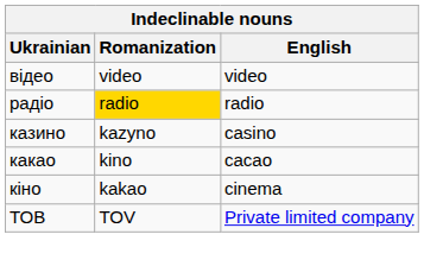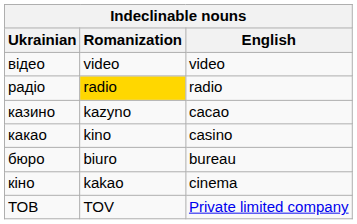 <table class="wikitable" align="center">
 <tr>
 <th colspan="3">Indeclinable nouns</th>
 </tr>
 <tr>
 <th>Ukrainian</th>
 <th>Romanization</th>
 <th>English</th>
 </tr>
 <tr>
 <td>відео</td>
 <td>video</td>
 <td>video</td>
 </tr>
 <tr>
 <td>радіо</td>
 <td style="background: gold;">radio</td>
 <td>radio</td>
 </tr>
 <tr>
 <td>казино</td>
 <td>kazyno</td>
-<td>casino</td>
+<td>cacao</td>
 </tr>
 <tr>
 <td>какао</td>
 <td>kino</td>
-<td>cacao</td>
+<td>casino</td>
+</tr>
+<tr>
+<td>бюро</td>
+<td>biuro</td>
+<td>bureau</td>
 </tr>
 <tr>
 <td>кіно</td>
 <td>kakao</td>
 <td>cinema</td>
 </tr>
 <tr>
 <td>ТОВ</td>
 <td>TOV</td>
 <td><a href='#'>Private limited company</a></td>
 </tr>
 </table>
